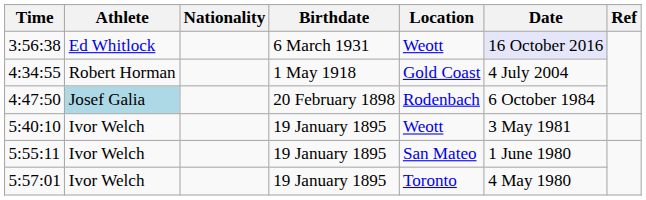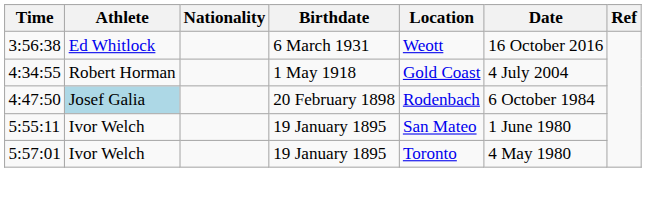 <table class="wikitable">
 <tr>
 <th>Time</th>
 <th>Athlete</th>
 <th>Nationality</th>
 <th>Birthdate</th>
 <th>Location</th>
 <th>Date</th>
 <th>Ref</th>
 </tr>
 <tr>
 <td>3:56:38</td>
 <td><a href='#'>Ed Whitlock</a></td>
 <td></td>
 <td>6 March 1931</td>
 <td><a href='#'>Weott</a></td>
-<td style="background: lavender;">16 October 2016</td>
+<td>16 October 2016</td>
 </tr>
 <tr>
 <td>4:34:55</td>
 <td>Robert Horman</td>
 <td></td>
 <td>1 May 1918</td>
 <td><a href='#'>Gold Coast</a></td>
 <td>4 July 2004</td>
 </tr>
 <tr>
 <td>4:47:50</td>
 <td style="background: lightblue;">Josef Galia</td>
 <td></td>
 <td>20 February 1898</td>
 <td><a href='#'>Rodenbach</a></td>
 <td>6 October 1984</td>
 </tr>
 <tr>
-<td>5:40:10</td>
-<td>Ivor Welch</td>
-<td></td>
-<td>19 January 1895</td>
-<td><a href='#'>Weott</a></td>
-<td>3 May 1981</td>
-<td></td>
-</tr>
-<tr>
 <td>5:55:11</td>
 <td>Ivor Welch</td>
 <td></td>
 <td>19 January 1895</td>
 <td><a href='#'>San Mateo</a></td>
 <td>1 June 1980</td>
 </tr>
 <tr>
 <td>5:57:01</td>
 <td>Ivor Welch</td>
 <td></td>
 <td>19 January 1895</td>
 <td><a href='#'>Toronto</a></td>
 <td>4 May 1980</td>
 </tr>
 </table>
